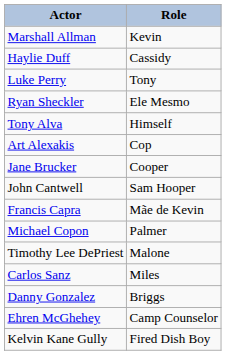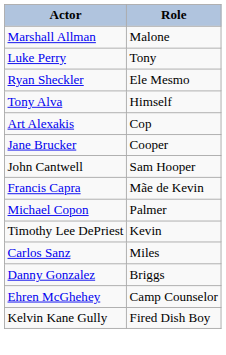 <table class="wikitable" style="font-size: 90%;">
 <tr>
 <th style="background:#B0C4DE;">Actor</th>
 <th style="background:#B0C4DE;">Role</th>
 </tr>
 <tr>
 <td><a href='#'>Marshall Allman</a></td>
-<td>Kevin</td>
-</tr>
-<tr>
-<td><a href='#'>Haylie Duff</a></td>
-<td>Cassidy</td>
+<td>Malone</td>
 </tr>
 <tr>
 <td><a href='#'>Luke Perry</a></td>
 <td>Tony</td>
 </tr>
 <tr>
 <td><a href='#'>Ryan Sheckler</a></td>
 <td>Ele Mesmo</td>
 </tr>
 <tr>
 <td><a href='#'>Tony Alva</a></td>
 <td>Himself</td>
 </tr>
 <tr>
 <td><a href='#'>Art Alexakis</a></td>
 <td>Cop</td>
 </tr>
 <tr>
 <td><a href='#'>Jane Brucker</a></td>
 <td>Cooper</td>
 </tr>
 <tr>
 <td>John Cantwell</td>
 <td>Sam Hooper</td>
 </tr>
 <tr>
 <td><a href='#'>Francis Capra</a></td>
 <td>Mãe de Kevin</td>
 </tr>
 <tr>
 <td><a href='#'>Michael Copon</a></td>
 <td>Palmer</td>
 </tr>
 <tr>
 <td>Timothy Lee DePriest</td>
-<td>Malone</td>
+<td>Kevin</td>
 </tr>
 <tr>
 <td><a href='#'>Carlos Sanz</a></td>
 <td>Miles</td>
 </tr>
 <tr>
 <td><a href='#'>Danny Gonzalez</a></td>
 <td>Briggs</td>
 </tr>
 <tr>
 <td><a href='#'>Ehren McGhehey</a></td>
 <td>Camp Counselor</td>
 </tr>
 <tr>
 <td>Kelvin Kane Gully</td>
 <td>Fired Dish Boy</td>
 </tr>
 </table>
